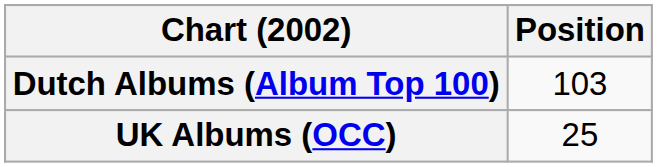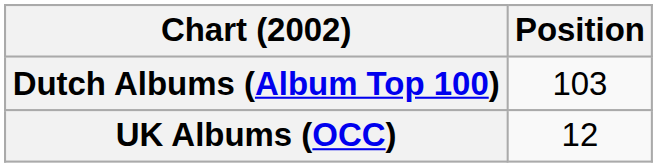 <table class="wikitable sortable plainrowheaders" style="text-align:center">
 <tr>
 <th scope="col">Chart (2002)</th>
 <th scope="col">Position</th>
 </tr>
 <tr>
 <th scope="row">Dutch Albums (<a href='#'>Album Top 100</a>)</th>
 <td>103</td>
 </tr>
 <tr>
 <th scope="row">UK Albums (<a href='#'>OCC</a>)</th>
-<td>25</td>
+<td>12</td>
 </tr>
 </table>
